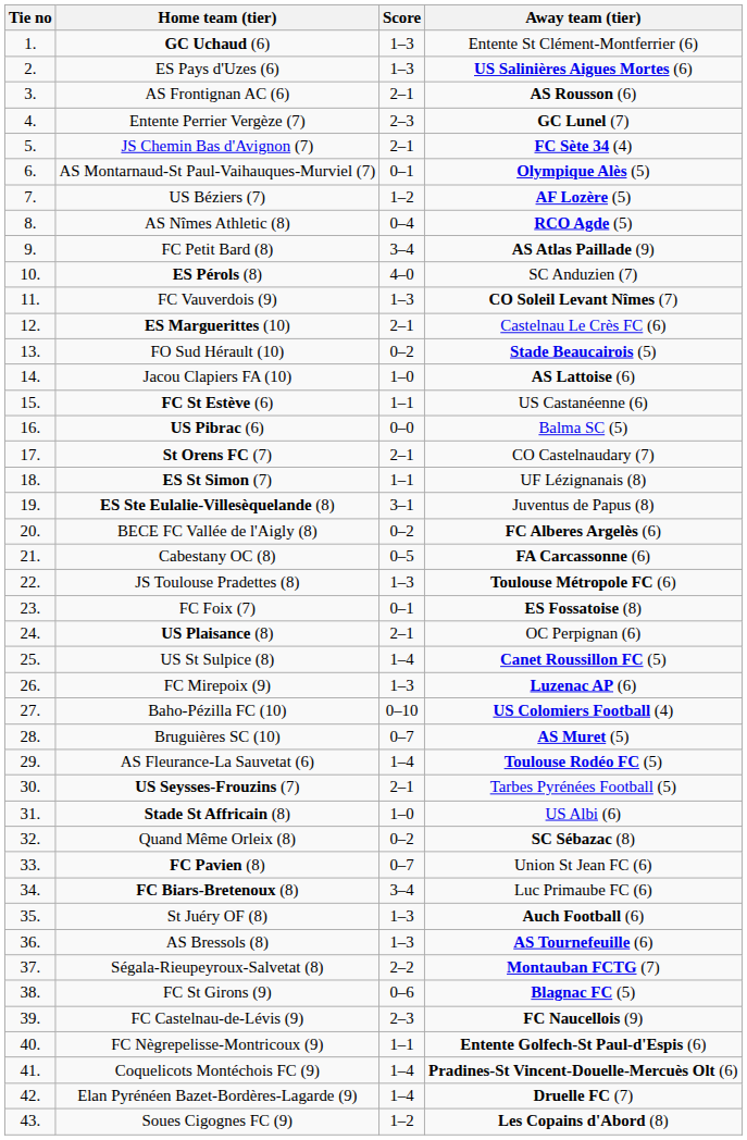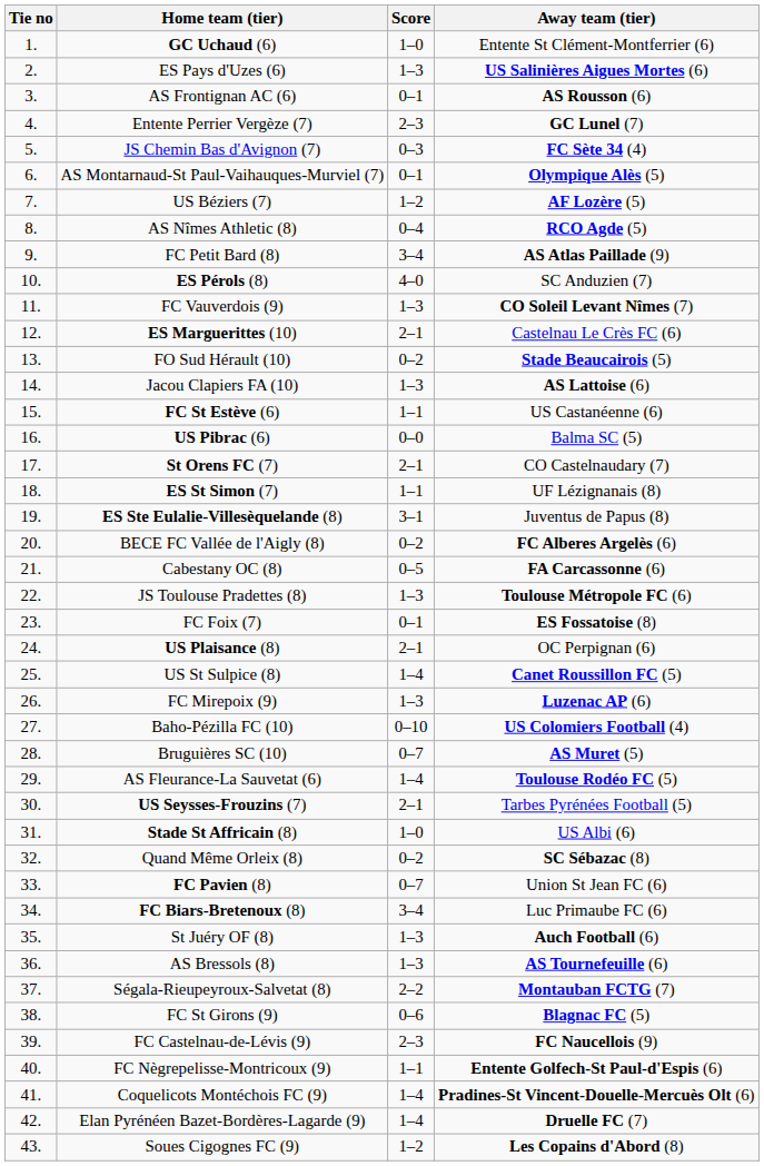 <table class="wikitable" style="text-align: center">
 <tr>
 <th>Tie no</th>
 <th>Home team (tier)</th>
 <th>Score</th>
 <th>Away team (tier)</th>
 </tr>
 <tr>
 <td>1.</td>
 <td><strong>GC Uchaud</strong> (6)</td>
-<td>1–3</td>
+<td>1–0</td>
 <td>Entente St Clément-Montferrier (6)</td>
 </tr>
 <tr>
 <td>2.</td>
 <td>ES Pays d'Uzes (6)</td>
 <td>1–3 </td>
 <td><strong><a href='#'>US Salinières Aigues Mortes</a></strong> (6)</td>
 </tr>
 <tr>
 <td>3.</td>
 <td>AS Frontignan AC (6)</td>
-<td>2–1 </td>
+<td>0–1</td>
 <td><strong>AS Rousson</strong> (6)</td>
 </tr>
 <tr>
 <td>4.</td>
 <td>Entente Perrier Vergèze (7)</td>
 <td>2–3 </td>
 <td><strong>GC Lunel</strong> (7)</td>
 </tr>
 <tr>
 <td>5.</td>
 <td><a href='#'>JS Chemin Bas d'Avignon</a> (7)</td>
-<td>2–1 </td>
+<td>0–3</td>
 <td><strong><a href='#'>FC Sète 34</a></strong> (4)</td>
 </tr>
 <tr>
 <td>6.</td>
 <td>AS Montarnaud-St Paul-Vaihauques-Murviel (7)</td>
 <td>0–1</td>
 <td><strong><a href='#'>Olympique Alès</a></strong> (5)</td>
 </tr>
 <tr>
 <td>7.</td>
 <td>US Béziers (7)</td>
 <td>1–2 </td>
 <td><strong><a href='#'>AF Lozère</a></strong> (5)</td>
 </tr>
 <tr>
 <td>8.</td>
 <td>AS Nîmes Athletic (8)</td>
 <td>0–4</td>
 <td><strong><a href='#'>RCO Agde</a></strong> (5)</td>
 </tr>
 <tr>
 <td>9.</td>
 <td>FC Petit Bard (8)</td>
 <td>3–4 </td>
 <td><strong>AS Atlas Paillade</strong> (9)</td>
 </tr>
 <tr>
 <td>10.</td>
 <td><strong>ES Pérols</strong> (8)</td>
 <td>4–0</td>
 <td>SC Anduzien (7)</td>
 </tr>
 <tr>
 <td>11.</td>
 <td>FC Vauverdois (9)</td>
 <td>1–3 </td>
 <td><strong>CO Soleil Levant Nîmes</strong> (7)</td>
 </tr>
 <tr>
 <td>12.</td>
 <td><strong>ES Marguerittes</strong> (10)</td>
 <td>2–1 </td>
 <td><a href='#'>Castelnau Le Crès FC</a> (6)</td>
 </tr>
 <tr>
 <td>13.</td>
 <td>FO Sud Hérault (10)</td>
 <td>0–2</td>
 <td><strong><a href='#'>Stade Beaucairois</a></strong> (5)</td>
 </tr>
 <tr>
 <td>14.</td>
 <td>Jacou Clapiers FA (10)</td>
-<td>1–0</td>
+<td>1–3</td>
 <td><strong>AS Lattoise</strong> (6)</td>
 </tr>
 <tr>
 <td>15.</td>
 <td><strong>FC St Estève</strong> (6)</td>
 <td>1–1 </td>
 <td>US Castanéenne (6)</td>
 </tr>
 <tr>
 <td>16.</td>
 <td><strong>US Pibrac</strong> (6)</td>
 <td>0–0 </td>
 <td><a href='#'>Balma SC</a> (5)</td>
 </tr>
 <tr>
 <td>17.</td>
 <td><strong>St Orens FC</strong> (7)</td>
 <td>2–1 </td>
 <td>CO Castelnaudary (7)</td>
 </tr>
 <tr>
 <td>18.</td>
 <td><strong>ES St Simon</strong> (7)</td>
 <td>1–1 </td>
 <td>UF Lézignanais (8)</td>
 </tr>
 <tr>
 <td>19.</td>
 <td><strong>ES Ste Eulalie-Villesèquelande</strong> (8)</td>
 <td>3–1 </td>
 <td>Juventus de Papus (8)</td>
 </tr>
 <tr>
 <td>20.</td>
 <td>BECE FC Vallée de l'Aigly (8)</td>
 <td>0–2</td>
 <td><strong>FC Alberes Argelès</strong> (6)</td>
 </tr>
 <tr>
 <td>21.</td>
 <td>Cabestany OC (8)</td>
 <td>0–5 </td>
 <td><strong>FA Carcassonne</strong> (6)</td>
 </tr>
 <tr>
 <td>22.</td>
 <td>JS Toulouse Pradettes (8)</td>
 <td>1–3</td>
 <td><strong>Toulouse Métropole FC</strong> (6)</td>
 </tr>
 <tr>
 <td>23.</td>
 <td>FC Foix (7)</td>
 <td>0–1</td>
 <td><strong>ES Fossatoise</strong> (8)</td>
 </tr>
 <tr>
 <td>24.</td>
 <td><strong>US Plaisance</strong> (8)</td>
 <td>2–1</td>
 <td>OC Perpignan (6)</td>
 </tr>
 <tr>
 <td>25.</td>
 <td>US St Sulpice (8)</td>
 <td>1–4</td>
 <td><strong><a href='#'>Canet Roussillon FC</a></strong> (5)</td>
 </tr>
 <tr>
 <td>26.</td>
 <td>FC Mirepoix (9)</td>
 <td>1–3</td>
 <td><strong><a href='#'>Luzenac AP</a></strong> (6)</td>
 </tr>
 <tr>
 <td>27.</td>
 <td>Baho-Pézilla FC (10)</td>
 <td>0–10</td>
 <td><strong><a href='#'>US Colomiers Football</a></strong> (4)</td>
 </tr>
 <tr>
 <td>28.</td>
 <td>Bruguières SC (10)</td>
 <td>0–7</td>
 <td><strong><a href='#'>AS Muret</a></strong> (5)</td>
 </tr>
 <tr>
 <td>29.</td>
 <td>AS Fleurance-La Sauvetat (6)</td>
 <td>1–4</td>
 <td><strong><a href='#'>Toulouse Rodéo FC</a></strong> (5)</td>
 </tr>
 <tr>
 <td>30.</td>
 <td><strong>US Seysses-Frouzins</strong> (7)</td>
 <td>2–1</td>
 <td><a href='#'>Tarbes Pyrénées Football</a> (5)</td>
 </tr>
 <tr>
 <td>31.</td>
 <td><strong>Stade St Affricain</strong> (8)</td>
 <td>1–0</td>
 <td><a href='#'>US Albi</a> (6)</td>
 </tr>
 <tr>
 <td>32.</td>
 <td>Quand Même Orleix (8)</td>
 <td>0–2</td>
 <td><strong>SC Sébazac</strong> (8)</td>
 </tr>
 <tr>
 <td>33.</td>
 <td><strong>FC Pavien</strong> (8)</td>
 <td>0–7</td>
 <td>Union St Jean FC (6)</td>
 </tr>
 <tr>
 <td>34.</td>
 <td><strong>FC Biars-Bretenoux</strong> (8)</td>
 <td>3–4 </td>
 <td>Luc Primaube FC (6)</td>
 </tr>
 <tr>
 <td>35.</td>
 <td>St Juéry OF (8)</td>
 <td>1–3</td>
 <td><strong>Auch Football</strong> (6)</td>
 </tr>
 <tr>
 <td>36.</td>
 <td>AS Bressols (8)</td>
 <td>1–3 </td>
 <td><strong><a href='#'>AS Tournefeuille</a></strong> (6)</td>
 </tr>
 <tr>
 <td>37.</td>
 <td>Ségala-Rieupeyroux-Salvetat (8)</td>
 <td>2–2 </td>
 <td><strong><a href='#'>Montauban FCTG</a></strong> (7)</td>
 </tr>
 <tr>
 <td>38.</td>
 <td>FC St Girons (9)</td>
 <td>0–6</td>
 <td><strong><a href='#'>Blagnac FC</a></strong> (5)</td>
 </tr>
 <tr>
 <td>39.</td>
 <td>FC Castelnau-de-Lévis (9)</td>
 <td>2–3</td>
 <td><strong>FC Naucellois</strong> (9)</td>
 </tr>
 <tr>
 <td>40.</td>
 <td>FC Nègrepelisse-Montricoux (9)</td>
 <td>1–1 </td>
 <td><strong>Entente Golfech-St Paul-d'Espis</strong> (6)</td>
 </tr>
 <tr>
 <td>41.</td>
 <td>Coquelicots Montéchois FC (9)</td>
 <td>1–4</td>
 <td><strong>Pradines-St Vincent-Douelle-Mercuès Olt</strong> (6)</td>
 </tr>
 <tr>
 <td>42.</td>
 <td>Elan Pyrénéen Bazet-Bordères-Lagarde (9)</td>
 <td>1–4</td>
 <td><strong>Druelle FC</strong> (7)</td>
 </tr>
 <tr>
 <td>43.</td>
 <td>Soues Cigognes FC (9)</td>
 <td>1–2</td>
 <td><strong>Les Copains d'Abord</strong> (8)</td>
 </tr>
 </table>
